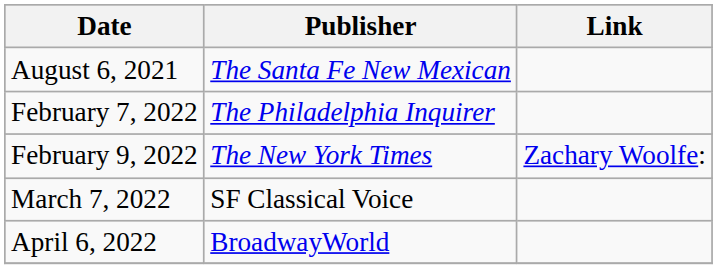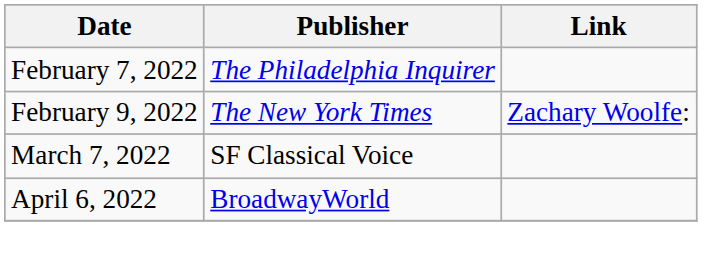 <table class="wikitable">
 <tr>
 <th>Date</th>
 <th>Publisher</th>
 <th>Link</th>
-</tr>
-<tr>
-<td>August 6, 2021</td>
-<td><em><a href='#'>The Santa Fe New Mexican</a></em></td>
-<td></td>
 </tr>
 <tr>
 <td>February 7, 2022</td>
 <td><em><a href='#'>The Philadelphia Inquirer</a></em></td>
 <td></td>
 </tr>
 <tr>
 <td>February 9, 2022</td>
 <td><em><a href='#'>The New York Times</a></em></td>
 <td><a href='#'>Zachary Woolfe</a>: </td>
 </tr>
 <tr>
 <td>March 7, 2022</td>
 <td>SF Classical Voice</td>
 <td></td>
 </tr>
 <tr>
 <td>April 6, 2022</td>
 <td><a href='#'>BroadwayWorld</a></td>
 <td></td>
 </tr>
 <tr>
 </tr>
 </table>
